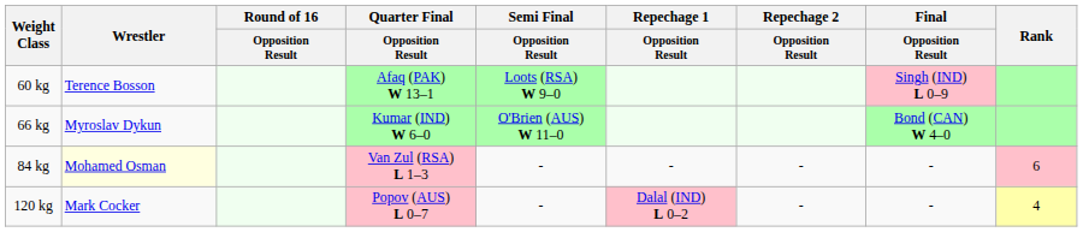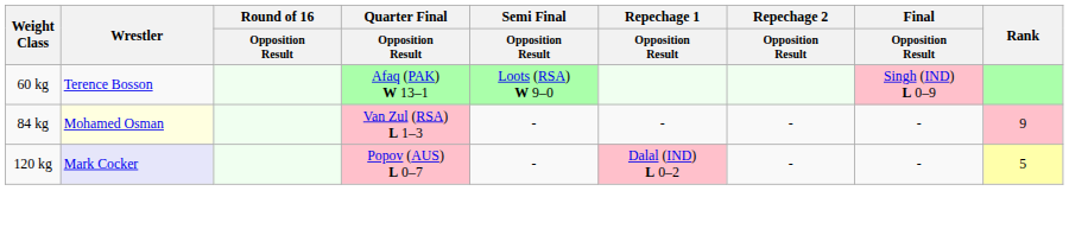 <table class="wikitable" style="font-size:90%">
 <tr>
 <th rowspan="2" style="width:50px;">Weight<br>Class</th>
 <th rowspan="2" style="width:150px;">Wrestler</th>
 <th width=125>Round of 16</th>
 <th width=125>Quarter Final</th>
 <th width=125>Semi Final</th>
 <th width=125>Repechage 1</th>
 <th width=125>Repechage 2</th>
 <th width=125>Final</th>
 <th rowspan="2" style="width:75px;">Rank</th>
 </tr>
 <tr>
 <th style="line-height:1em"><small>Opposition<br>Result</small></th>
 <th style="line-height:1em"><small>Opposition<br>Result</small></th>
 <th style="line-height:1em"><small>Opposition<br>Result</small></th>
 <th style="line-height:1em"><small>Opposition<br>Result</small></th>
 <th style="line-height:1em"><small>Opposition<br>Result</small></th>
 <th style="line-height:1em"><small>Opposition<br>Result</small></th>
 </tr>
 <tr>
 <td style="text-align:center;">60 kg</td>
 <td><a href='#'>Terence Bosson</a></td>
 <td style="text-align:center; background:honeydew;"></td>
 <td style="text-align:center; background:#afa;"> <a href='#'>Afaq</a> (<a href='#'>PAK</a>)<br><strong>W</strong> 13–1</td>
 <td style="text-align:center; background:#afa;"> <a href='#'>Loots</a> (<a href='#'>RSA</a>)<br><strong>W</strong> 9–0</td>
 <td style="text-align:center; background:honeydew;"></td>
 <td style="text-align:center; background:honeydew;"></td>
 <td style="text-align:center; background:pink;"> <a href='#'>Singh</a> (<a href='#'>IND</a>)<br><strong>L</strong> 0–9</td>
 <td style="text-align:center; background:#afa;"></td>
 </tr>
 <tr>
-<td style="text-align:center;">66 kg</td>
-<td><a href='#'>Myroslav Dykun</a></td>
-<td style="text-align:center; background:honeydew;"></td>
-<td style="text-align:center; background:#afa;"> <a href='#'>Kumar</a> (<a href='#'>IND</a>)<br><strong>W</strong> 6–0</td>
-<td style="text-align:center; background:#afa;"> <a href='#'>O'Brien</a> (<a href='#'>AUS</a>)<br><strong>W</strong> 11–0</td>
-<td style="text-align:center; background:honeydew;"></td>
-<td style="text-align:center; background:honeydew;"></td>
-<td style="text-align:center; background:#afa;"> <a href='#'>Bond</a> (<a href='#'>CAN</a>)<br><strong>W</strong> 4–0</td>
-<td style="text-align:center; background:#afa;"></td>
-</tr>
-<tr>
 <td style="text-align:center;">84 kg</td>
 <td style="background: lightyellow;"><a href='#'>Mohamed Osman</a></td>
 <td style="text-align:center; background:honeydew;"></td>
 <td style="text-align:center; background:pink;"> <a href='#'>Van Zul</a> (<a href='#'>RSA</a>)<br><strong>L</strong> 1–3</td>
 <td style="text-align:center;">-</td>
 <td style="text-align:center;">-</td>
 <td style="text-align:center;">-</td>
 <td style="text-align:center;">-</td>
-<td style="text-align:center; background:pink;">6</td>
+<td style="text-align:center; background:pink;">9</td>
 </tr>
 <tr>
 <td style="text-align:center;">120 kg</td>
-<td><a href='#'>Mark Cocker</a></td>
+<td style="background: lavender;"><a href='#'>Mark Cocker</a></td>
 <td style="text-align:center; background:honeydew;"></td>
 <td style="text-align:center; background:pink;"> <a href='#'>Popov</a> (<a href='#'>AUS</a>)<br><strong>L</strong> 0–7</td>
 <td style="text-align:center;">-</td>
 <td style="text-align:center; background:pink;"> <a href='#'>Dalal</a> (<a href='#'>IND</a>)<br><strong>L</strong> 0–2</td>
 <td style="text-align:center;">-</td>
 <td style="text-align:center;">-</td>
-<td style="text-align:center; background:#ffa;">4</td>
+<td style="text-align:center; background:#ffa;">5</td>
 </tr>
 </table>
